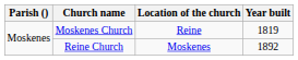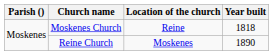 <table class="wikitable" style="text-align:center">
 <tr>
 <th>Parish ()</th>
 <th>Church name</th>
 <th>Location of the church</th>
 <th>Year built</th>
 </tr>
 <tr>
 <td rowspan="2">Moskenes</td>
 <td><a href='#'>Moskenes Church</a></td>
 <td><a href='#'>Reine</a></td>
-<td>1819</td>
+<td>1818</td>
 </tr>
 <tr>
 <td><a href='#'>Reine Church</a></td>
 <td><a href='#'>Moskenes</a></td>
-<td>1892</td>
+<td>1890</td>
 </tr>
 </table>
